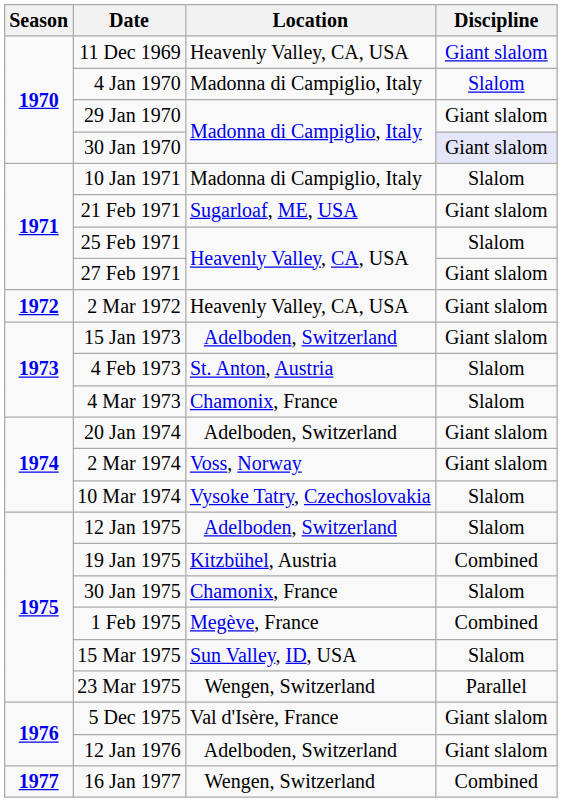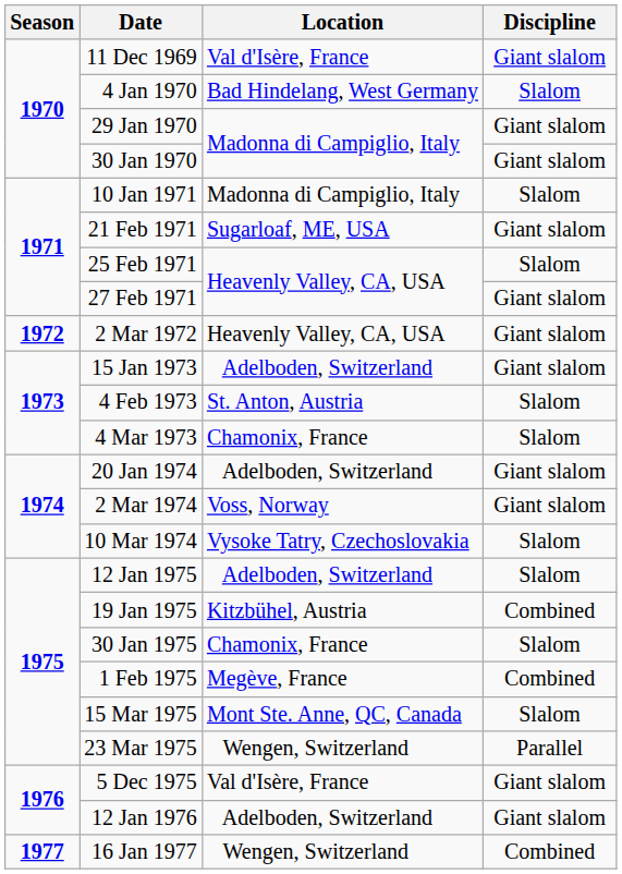 <table class="wikitable">
 <tr>
 <th>Season</th>
 <th>Date</th>
 <th>Location</th>
 <th>Discipline</th>
 </tr>
 <tr>
 <td rowspan=4 align=center><strong><a href='#'>1970</a></strong></td>
 <td align=right>11 Dec 1969</td>
-<td> Heavenly Valley, CA, USA</td>
+<td> <a href='#'>Val d'Isère</a>, <a href='#'>France</a></td>
 <td align=center><a href='#'>Giant slalom</a></td>
 </tr>
 <tr>
 <td align=right>4 Jan 1970</td>
-<td> Madonna di Campiglio, Italy</td>
+<td> <a href='#'>Bad Hindelang</a>, <a href='#'>West Germany</a></td>
 <td align=center><a href='#'>Slalom</a></td>
 </tr>
 <tr>
 <td align=right>29 Jan 1970</td>
 <td rowspan=2> <a href='#'>Madonna di Campiglio</a>, <a href='#'>Italy</a></td>
 <td align=center>Giant slalom</td>
 </tr>
 <tr>
 <td align=right>30 Jan 1970</td>
-<td align=center style="background: lavender;">Giant slalom</td>
+<td align=center>Giant slalom</td>
 </tr>
 <tr>
 <td rowspan=4 align=center><strong><a href='#'>1971</a></strong></td>
 <td align=right>10 Jan 1971</td>
 <td> Madonna di Campiglio, Italy</td>
 <td align=center>Slalom</td>
 </tr>
 <tr>
 <td align=right>21 Feb 1971</td>
 <td> <a href='#'>Sugarloaf</a>, <a href='#'>ME</a>, <a href='#'>USA</a></td>
 <td align=center>Giant slalom</td>
 </tr>
 <tr>
 <td align=right>25 Feb 1971</td>
 <td rowspan=2> <a href='#'>Heavenly Valley</a>, <a href='#'>CA</a>, USA</td>
 <td align=center>Slalom</td>
 </tr>
 <tr>
 <td align=right>27 Feb 1971</td>
 <td align=center>Giant slalom</td>
 </tr>
 <tr>
 <td rowspan=1 align=center><strong><a href='#'>1972</a></strong></td>
 <td align=right>2 Mar 1972</td>
 <td> Heavenly Valley, CA, USA</td>
 <td align=center>Giant slalom</td>
 </tr>
 <tr>
 <td rowspan=3 align=center><strong><a href='#'>1973</a></strong></td>
 <td align=right>15 Jan 1973</td>
 <td>   <a href='#'>Adelboden</a>, <a href='#'>Switzerland</a></td>
 <td align=center>Giant slalom</td>
 </tr>
 <tr>
 <td align=right>4 Feb 1973</td>
 <td> <a href='#'>St. Anton</a>, <a href='#'>Austria</a></td>
 <td align=center>Slalom</td>
 </tr>
 <tr>
 <td align=right>4 Mar 1973</td>
 <td> <a href='#'>Chamonix</a>, France</td>
 <td align=center>Slalom</td>
 </tr>
 <tr>
 <td rowspan=3 align=center><strong><a href='#'>1974</a></strong></td>
 <td align=right>20 Jan 1974</td>
 <td>   Adelboden, Switzerland</td>
 <td align=center>Giant slalom</td>
 </tr>
 <tr>
 <td align=right>2 Mar 1974</td>
 <td> <a href='#'>Voss</a>, <a href='#'>Norway</a></td>
 <td align=center>Giant slalom</td>
 </tr>
 <tr>
 <td align=right>10 Mar 1974</td>
 <td> <a href='#'>Vysoke Tatry</a>, <a href='#'>Czechoslovakia</a></td>
 <td align=center>Slalom</td>
 </tr>
 <tr>
 <td rowspan=6 align=center><strong><a href='#'>1975</a></strong></td>
 <td align=right>12 Jan 1975</td>
 <td>   <a href='#'>Adelboden</a>, <a href='#'>Switzerland</a></td>
 <td align=center>Slalom</td>
 </tr>
 <tr>
 <td align=right>19 Jan 1975</td>
 <td> <a href='#'>Kitzbühel</a>, Austria</td>
 <td align=center>Combined</td>
 </tr>
 <tr>
 <td align=right>30 Jan 1975</td>
 <td> <a href='#'>Chamonix</a>, France</td>
 <td align=center>Slalom</td>
 </tr>
 <tr>
 <td align=right>1 Feb 1975</td>
 <td> <a href='#'>Megève</a>, France</td>
 <td align=center>Combined</td>
 </tr>
 <tr>
 <td align=right>15 Mar 1975</td>
-<td> <a href='#'>Sun Valley</a>, <a href='#'>ID</a>, USA</td>
+<td> <a href='#'>Mont Ste. Anne</a>, <a href='#'>QC</a>, <a href='#'>Canada</a></td>
 <td align=center>Slalom</td>
 </tr>
 <tr>
 <td align=right>23 Mar 1975</td>
 <td>   Wengen, Switzerland</td>
 <td align=center>Parallel</td>
 </tr>
 <tr>
 <td rowspan=2 align=center><strong><a href='#'>1976</a></strong></td>
 <td align=right>5 Dec 1975</td>
 <td> Val d'Isère, France</td>
 <td align=center> Giant slalom </td>
 </tr>
 <tr>
 <td align=right>12 Jan 1976</td>
 <td>   Adelboden, Switzerland</td>
 <td align=center>Giant slalom</td>
 </tr>
 <tr>
 <td rowspan=1 align=center><strong><a href='#'>1977</a></strong></td>
 <td align=right>16 Jan 1977</td>
 <td>   Wengen, Switzerland</td>
 <td align=center>Combined</td>
 </tr>
 </table>
